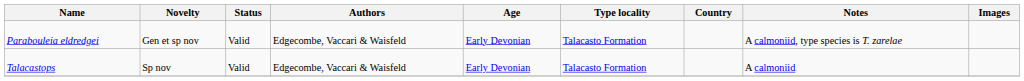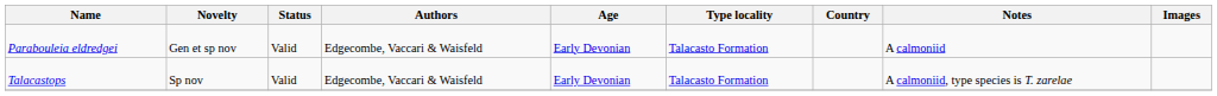 <table class="wikitable sortable" align="center" width="80%">
 <tr>
 <th>Name</th>
 <th>Novelty</th>
 <th>Status</th>
 <th>Authors</th>
 <th>Age</th>
 <th>Type locality</th>
 <th>Country</th>
 <th>Notes</th>
 <th>Images</th>
 </tr>
 <tr>
 <td><br><em><a href='#'>Parabouleia eldredgei</a></em></td>
 <td><br>Gen et sp nov</td>
 <td><br>Valid</td>
 <td><br>Edgecombe, Vaccari & Waisfeld</td>
 <td><br><a href='#'>Early Devonian</a></td>
 <td><br><a href='#'>Talacasto Formation</a></td>
 <td><br></td>
-<td><br>A <a href='#'>calmoniid</a>, type species is <em>T. zarelae</em></td>
+<td><br>A <a href='#'>calmoniid</a></td>
 <td></td>
 </tr>
 <tr>
 <td><br><em><a href='#'>Talacastops</a></em></td>
 <td><br>Sp nov</td>
 <td><br>Valid</td>
 <td><br>Edgecombe, Vaccari & Waisfeld</td>
 <td><br><a href='#'>Early Devonian</a></td>
 <td><br><a href='#'>Talacasto Formation</a></td>
 <td><br></td>
-<td><br>A <a href='#'>calmoniid</a></td>
+<td><br>A <a href='#'>calmoniid</a>, type species is <em>T. zarelae</em></td>
 <td></td>
 </tr>
 <tr>
 </tr>
 </table>
